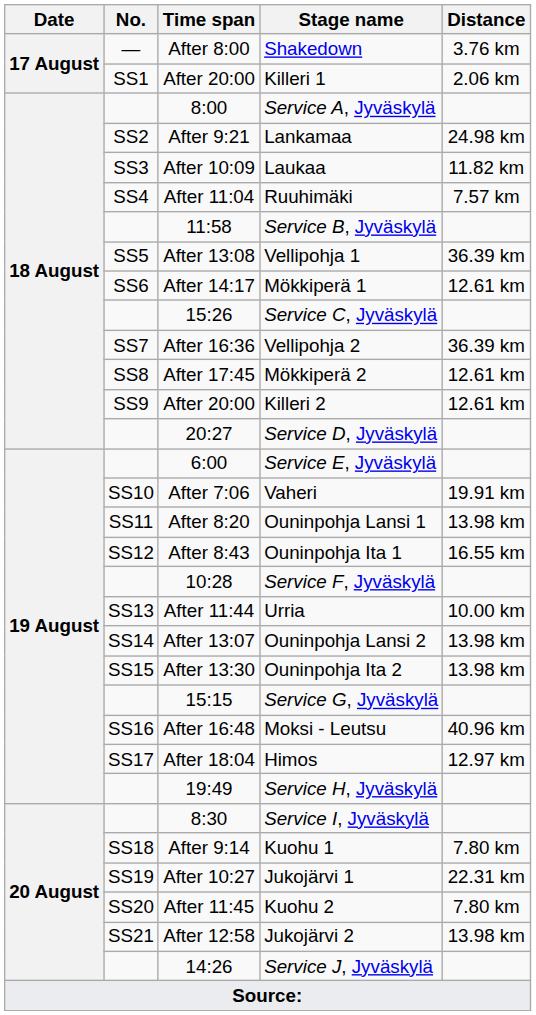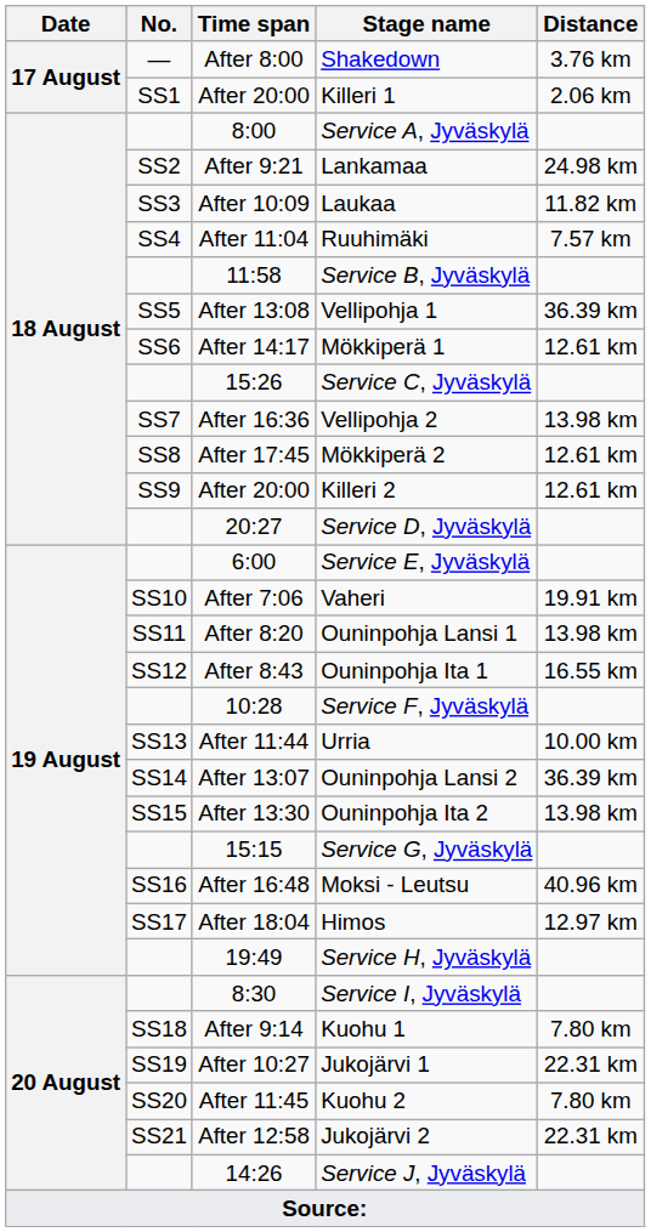 <table class="wikitable" style="font-size: 85%;">
 <tr>
 <th>Date</th>
 <th>No.</th>
 <th>Time span</th>
 <th>Stage name</th>
 <th>Distance</th>
 </tr>
 <tr>
 <th rowspan="2">17 August</th>
 <td align="center">—</td>
 <td align="center">After 8:00</td>
 <td><a href='#'>Shakedown</a></td>
 <td align="center">3.76 km</td>
 </tr>
 <tr>
 <td align="center">SS1</td>
 <td align="center">After 20:00</td>
 <td>Killeri 1</td>
 <td align="center">2.06 km</td>
 </tr>
 <tr>
 <th rowspan="12">18 August</th>
 <td align="center"></td>
 <td align="center">8:00</td>
 <td><em>Service A</em>, <a href='#'>Jyväskylä</a></td>
 <td></td>
 </tr>
 <tr>
 <td align="center">SS2</td>
 <td align="center">After 9:21</td>
 <td>Lankamaa</td>
 <td align="center">24.98 km</td>
 </tr>
 <tr>
 <td align="center">SS3</td>
 <td align="center">After 10:09</td>
 <td>Laukaa</td>
 <td align="center">11.82 km</td>
 </tr>
 <tr>
 <td align="center">SS4</td>
 <td align="center">After 11:04</td>
 <td>Ruuhimäki</td>
 <td align="center">7.57 km</td>
 </tr>
 <tr>
 <td align="center"></td>
 <td align="center">11:58</td>
 <td><em>Service B</em>, <a href='#'>Jyväskylä</a></td>
 <td></td>
 </tr>
 <tr>
 <td align="center">SS5</td>
 <td align="center">After 13:08</td>
 <td>Vellipohja 1</td>
 <td align="center">36.39 km</td>
 </tr>
 <tr>
 <td align="center">SS6</td>
 <td align="center">After 14:17</td>
 <td>Mökkiperä 1</td>
 <td align="center">12.61 km</td>
 </tr>
 <tr>
 <td align="center"></td>
 <td align="center">15:26</td>
 <td><em>Service C</em>, <a href='#'>Jyväskylä</a></td>
 <td></td>
 </tr>
 <tr>
 <td align="center">SS7</td>
 <td align="center">After 16:36</td>
 <td>Vellipohja 2</td>
-<td align="center">36.39 km</td>
+<td align="center">13.98 km</td>
 </tr>
 <tr>
 <td align="center">SS8</td>
 <td align="center">After 17:45</td>
 <td>Mökkiperä 2</td>
 <td align="center">12.61 km</td>
 </tr>
 <tr>
 <td align="center">SS9</td>
 <td align="center">After 20:00</td>
 <td>Killeri 2</td>
 <td align="center">12.61 km</td>
 </tr>
 <tr>
 <td align="center"></td>
 <td align="center">20:27</td>
 <td><em>Service D</em>, <a href='#'>Jyväskylä</a></td>
 <td></td>
 </tr>
 <tr>
 <th rowspan="12">19 August</th>
 <td align="center"></td>
 <td align="center">6:00</td>
 <td><em>Service E</em>, <a href='#'>Jyväskylä</a></td>
 <td></td>
 </tr>
 <tr>
 <td align="center">SS10</td>
 <td align="center">After 7:06</td>
 <td>Vaheri</td>
 <td align="center">19.91 km</td>
 </tr>
 <tr>
 <td align="center">SS11</td>
 <td align="center">After 8:20</td>
 <td>Ouninpohja Lansi 1</td>
 <td align="center">13.98 km</td>
 </tr>
 <tr>
 <td align="center">SS12</td>
 <td align="center">After 8:43</td>
 <td>Ouninpohja Ita 1</td>
 <td align="center">16.55 km</td>
 </tr>
 <tr>
 <td align="center"></td>
 <td align="center">10:28</td>
 <td><em>Service F</em>, <a href='#'>Jyväskylä</a></td>
 <td></td>
 </tr>
 <tr>
 <td align="center">SS13</td>
 <td align="center">After 11:44</td>
 <td>Urria</td>
 <td align="center">10.00 km</td>
 </tr>
 <tr>
 <td align="center">SS14</td>
 <td align="center">After 13:07</td>
 <td>Ouninpohja Lansi 2</td>
-<td align="center">13.98 km</td>
+<td align="center">36.39 km</td>
 </tr>
 <tr>
 <td align="center">SS15</td>
 <td align="center">After 13:30</td>
 <td>Ouninpohja Ita 2</td>
 <td align="center">13.98 km</td>
 </tr>
 <tr>
 <td align="center"></td>
 <td align="center">15:15</td>
 <td><em>Service G</em>, <a href='#'>Jyväskylä</a></td>
 <td></td>
 </tr>
 <tr>
 <td align="center">SS16</td>
 <td align="center">After 16:48</td>
 <td>Moksi - Leutsu</td>
 <td align="center">40.96 km</td>
 </tr>
 <tr>
 <td align="center">SS17</td>
 <td align="center">After 18:04</td>
 <td>Himos</td>
 <td align="center">12.97 km</td>
 </tr>
 <tr>
 <td align="center"></td>
 <td align="center">19:49</td>
 <td><em>Service H</em>, <a href='#'>Jyväskylä</a></td>
 <td></td>
 </tr>
 <tr>
 <th rowspan="6">20 August</th>
 <td align="center"></td>
 <td align="center">8:30</td>
 <td><em>Service I</em>, <a href='#'>Jyväskylä</a></td>
 <td></td>
 </tr>
 <tr>
 <td align="center">SS18</td>
 <td align="center">After 9:14</td>
 <td>Kuohu 1</td>
 <td align="center">7.80 km</td>
 </tr>
 <tr>
 <td align="center">SS19</td>
 <td align="center">After 10:27</td>
 <td>Jukojärvi 1</td>
 <td align="center">22.31 km</td>
 </tr>
 <tr>
 <td align="center">SS20</td>
 <td align="center">After 11:45</td>
 <td>Kuohu 2</td>
 <td align="center">7.80 km</td>
 </tr>
 <tr>
 <td align="center">SS21</td>
 <td align="center">After 12:58</td>
 <td>Jukojärvi 2</td>
-<td align="center">13.98 km</td>
+<td align="center">22.31 km</td>
 </tr>
 <tr>
 <td align="center"></td>
 <td align="center">14:26</td>
 <td><em>Service J</em>, <a href='#'>Jyväskylä</a></td>
 <td></td>
 </tr>
 <tr>
 <td colspan="5" style="background-color:#EAECF0;text-align:center"><strong>Source:</strong></td>
 </tr>
 <tr>
 </tr>
 </table>
